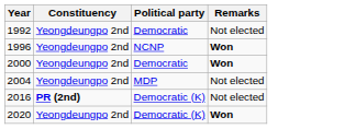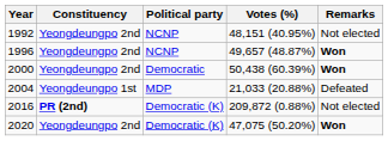 <table class="wikitable">
 <tr>
 <th>Year</th>
 <th>Constituency</th>
 <th>Political party</th>
+<th>Votes (%)</th>
 <th>Remarks</th>
 </tr>
 <tr>
 <td>1992</td>
 <td><a href='#'>Yeongdeungpo</a> 2nd</td>
-<td><a href='#'>Democratic</a></td>
+<td><a href='#'>NCNP</a></td>
+<td>48,151 (40.95%)</td>
 <td>Not elected</td>
 </tr>
 <tr>
 <td>1996</td>
 <td><a href='#'>Yeongdeungpo</a> 2nd</td>
 <td><a href='#'>NCNP</a></td>
+<td>49,657 (48.87%)</td>
 <td><strong>Won</strong></td>
 </tr>
 <tr>
 <td>2000</td>
 <td><a href='#'>Yeongdeungpo</a> 2nd</td>
 <td><a href='#'>Democratic</a></td>
+<td>50,438 (60.39%)</td>
 <td><strong>Won</strong></td>
 </tr>
 <tr>
 <td>2004</td>
-<td><a href='#'>Yeongdeungpo</a> 2nd</td>
+<td><a href='#'>Yeongdeungpo</a> 1st</td>
 <td><a href='#'>MDP</a></td>
-<td>Not elected</td>
+<td>21,033 (20.88%)</td>
+<td>Defeated</td>
 </tr>
 <tr>
 <td>2016</td>
 <td><strong><a href='#'>PR</a> (2nd)</strong></td>
 <td><a href='#'>Democratic (K)</a></td>
+<td>209,872 (0.88%)</td>
 <td>Not elected</td>
 </tr>
 <tr>
 <td>2020</td>
 <td><a href='#'>Yeongdeungpo</a> 2nd</td>
 <td><a href='#'>Democratic (K)</a></td>
+<td>47,075 (50.20%)</td>
 <td><strong>Won</strong></td>
 </tr>
 </table>
